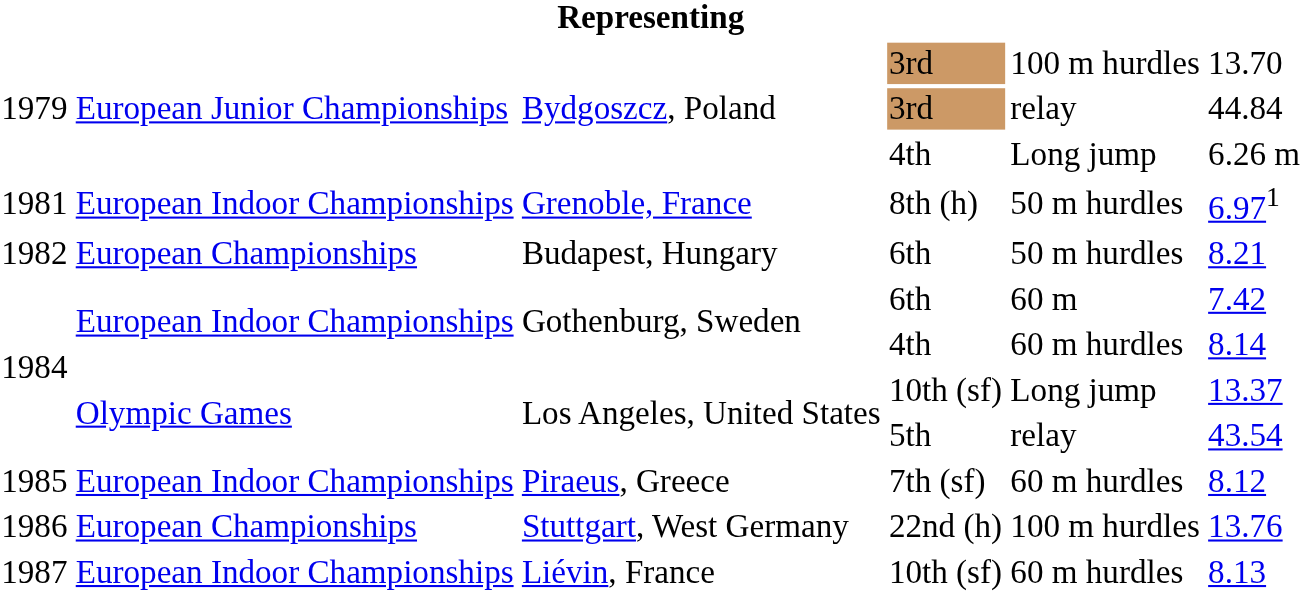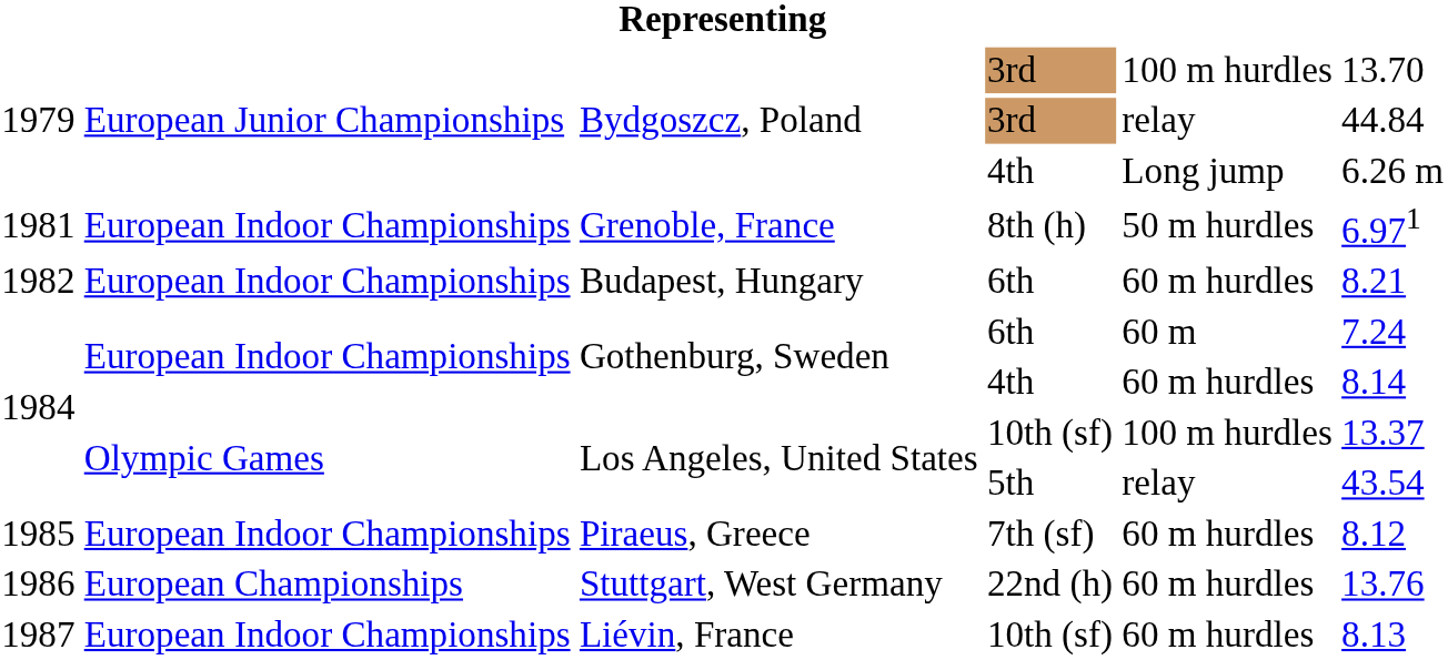 <table>
 <tr>
 <th colspan="6">Representing </th>
 </tr>
 <tr>
 <td rowspan=3>1979</td>
 <td rowspan=3><a href='#'>European Junior Championships</a></td>
 <td rowspan=3><a href='#'>Bydgoszcz</a>, Poland</td>
 <td bgcolor=cc9966>3rd</td>
 <td>100 m hurdles</td>
 <td>13.70</td>
 </tr>
 <tr>
 <td bgcolor=cc9966>3rd</td>
 <td> relay</td>
 <td>44.84</td>
 </tr>
 <tr>
 <td>4th</td>
 <td>Long jump</td>
 <td>6.26 m</td>
 </tr>
 <tr>
 <td>1981</td>
 <td><a href='#'>European Indoor Championships</a></td>
 <td><a href='#'>Grenoble, France</a></td>
 <td>8th (h)</td>
 <td>50 m hurdles</td>
 <td><a href='#'>6.97</a><sup>1</sup></td>
 </tr>
 <tr>
 <td>1982</td>
-<td><a href='#'>European Championships</a></td>
+<td><a href='#'>European Indoor Championships</a></td>
 <td>Budapest, Hungary</td>
 <td>6th</td>
-<td>50 m hurdles</td>
+<td>60 m hurdles</td>
 <td><a href='#'>8.21</a></td>
 </tr>
 <tr>
 <td rowspan=4>1984</td>
 <td rowspan=2><a href='#'>European Indoor Championships</a></td>
 <td rowspan=2>Gothenburg, Sweden</td>
 <td>6th</td>
 <td>60 m</td>
-<td><a href='#'>7.42</a></td>
+<td><a href='#'>7.24</a></td>
 </tr>
 <tr>
 <td>4th</td>
 <td>60 m hurdles</td>
 <td><a href='#'>8.14</a></td>
 </tr>
 <tr>
 <td rowspan=2><a href='#'>Olympic Games</a></td>
 <td rowspan=2>Los Angeles, United States</td>
 <td>10th (sf)</td>
-<td>Long jump</td>
+<td>100 m hurdles</td>
 <td><a href='#'>13.37</a></td>
 </tr>
 <tr>
 <td>5th</td>
 <td> relay</td>
 <td><a href='#'>43.54</a></td>
 </tr>
 <tr>
 <td>1985</td>
 <td><a href='#'>European Indoor Championships</a></td>
 <td><a href='#'>Piraeus</a>, Greece</td>
 <td>7th (sf)</td>
 <td>60 m hurdles</td>
 <td><a href='#'>8.12</a></td>
 </tr>
 <tr>
 <td>1986</td>
 <td><a href='#'>European Championships</a></td>
 <td><a href='#'>Stuttgart</a>, West Germany</td>
 <td>22nd (h)</td>
-<td>100 m hurdles</td>
+<td>60 m hurdles</td>
 <td><a href='#'>13.76</a></td>
 </tr>
 <tr>
 <td>1987</td>
 <td><a href='#'>European Indoor Championships</a></td>
 <td><a href='#'>Liévin</a>, France</td>
 <td>10th (sf)</td>
 <td>60 m hurdles</td>
 <td><a href='#'>8.13</a></td>
 </tr>
 </table>
